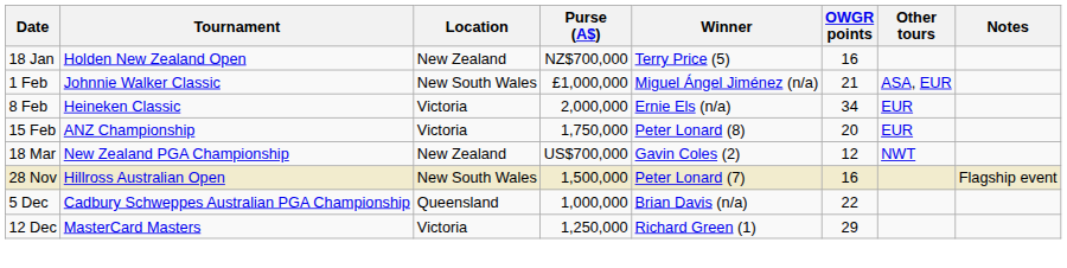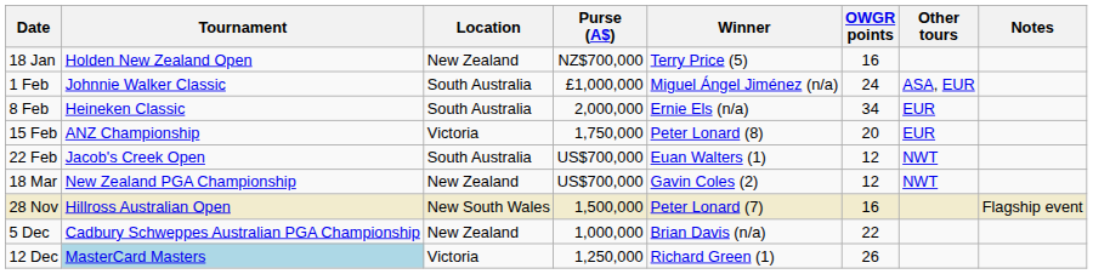 <table class="wikitable" style="font-size:95%">
 <tr>
 <th>Date</th>
 <th>Tournament</th>
 <th>Location</th>
 <th>Purse<br>(<a href='#'>A$</a>)</th>
 <th>Winner</th>
 <th><a href='#'>OWGR</a><br>points</th>
 <th>Other<br>tours</th>
 <th>Notes</th>
 </tr>
 <tr>
 <td>18 Jan</td>
 <td><a href='#'>Holden New Zealand Open</a></td>
 <td>New Zealand</td>
 <td align=right>NZ$700,000</td>
 <td> <a href='#'>Terry Price</a> (5)</td>
 <td align=center>16</td>
 <td></td>
 <td></td>
 </tr>
 <tr>
 <td>1 Feb</td>
 <td><a href='#'>Johnnie Walker Classic</a></td>
-<td>New South Wales</td>
+<td>South Australia</td>
 <td align=right>£1,000,000</td>
 <td> <a href='#'>Miguel Ángel Jiménez</a> (n/a)</td>
-<td align=center>21</td>
+<td align=center>24</td>
 <td><a href='#'>ASA</a>, <a href='#'>EUR</a></td>
 <td></td>
 </tr>
 <tr>
 <td>8 Feb</td>
 <td><a href='#'>Heineken Classic</a></td>
-<td>Victoria</td>
+<td>South Australia</td>
 <td align=right>2,000,000</td>
 <td> <a href='#'>Ernie Els</a> (n/a)</td>
 <td align=center>34</td>
 <td><a href='#'>EUR</a></td>
 <td></td>
 </tr>
 <tr>
 <td>15 Feb</td>
 <td><a href='#'>ANZ Championship</a></td>
 <td>Victoria</td>
 <td align=right>1,750,000</td>
 <td> <a href='#'>Peter Lonard</a> (8)</td>
 <td align=center>20</td>
 <td><a href='#'>EUR</a></td>
+<td></td>
+</tr>
+<tr>
+<td>22 Feb</td>
+<td><a href='#'>Jacob's Creek Open</a></td>
+<td>South Australia</td>
+<td align=right>US$700,000</td>
+<td> <a href='#'>Euan Walters</a> (1)</td>
+<td align=center>12</td>
+<td><a href='#'>NWT</a></td>
 <td></td>
 </tr>
 <tr>
 <td>18 Mar</td>
 <td><a href='#'>New Zealand PGA Championship</a></td>
 <td>New Zealand</td>
 <td align=right>US$700,000</td>
 <td> <a href='#'>Gavin Coles</a> (2)</td>
 <td align=center>12</td>
 <td><a href='#'>NWT</a></td>
 <td></td>
 </tr>
 <tr style="background:#f2ecce;">
 <td>28 Nov</td>
 <td><a href='#'>Hillross Australian Open</a></td>
 <td>New South Wales</td>
 <td align=right>1,500,000</td>
 <td> <a href='#'>Peter Lonard</a> (7)</td>
 <td align=center>16</td>
 <td></td>
 <td>Flagship event</td>
 </tr>
 <tr>
 <td>5 Dec</td>
 <td><a href='#'>Cadbury Schweppes Australian PGA Championship</a></td>
-<td>Queensland</td>
+<td>New Zealand</td>
 <td align=right>1,000,000</td>
 <td> <a href='#'>Brian Davis</a> (n/a)</td>
 <td align=center>22</td>
 <td></td>
 <td></td>
 </tr>
 <tr>
 <td>12 Dec</td>
-<td><a href='#'>MasterCard Masters</a></td>
+<td style="background: lightblue;"><a href='#'>MasterCard Masters</a></td>
 <td>Victoria</td>
 <td align=right>1,250,000</td>
 <td> <a href='#'>Richard Green</a> (1)</td>
-<td align=center>29</td>
+<td align=center>26</td>
 <td></td>
 <td></td>
 </tr>
 </table>
